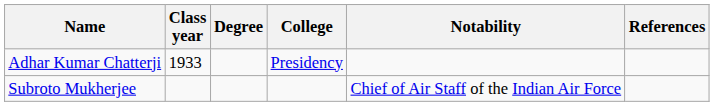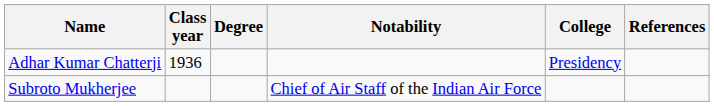 <table class="wikitable sortable">
 <tr>
 <th>Name</th>
 <th>Class<br>year</th>
 <th>Degree</th>
+<th class="unsortable">Notability</th>
 <th>College</th>
-<th class="unsortable">Notability</th>
 <th class="unsortable">References</th>
 </tr>
 <tr>
 <td><a href='#'>Adhar Kumar Chatterji</a></td>
-<td>1933</td>
+<td>1936</td>
+<td></td>
 <td></td>
 <td><a href='#'>Presidency</a></td>
-<td></td>
 <td></td>
 </tr>
 <tr>
 <td><a href='#'>Subroto Mukherjee</a></td>
 <td></td>
 <td></td>
+<td><a href='#'>Chief of Air Staff</a> of the <a href='#'>Indian Air Force</a></td>
 <td></td>
-<td><a href='#'>Chief of Air Staff</a> of the <a href='#'>Indian Air Force</a></td>
 <td></td>
 </tr>
 </table>
